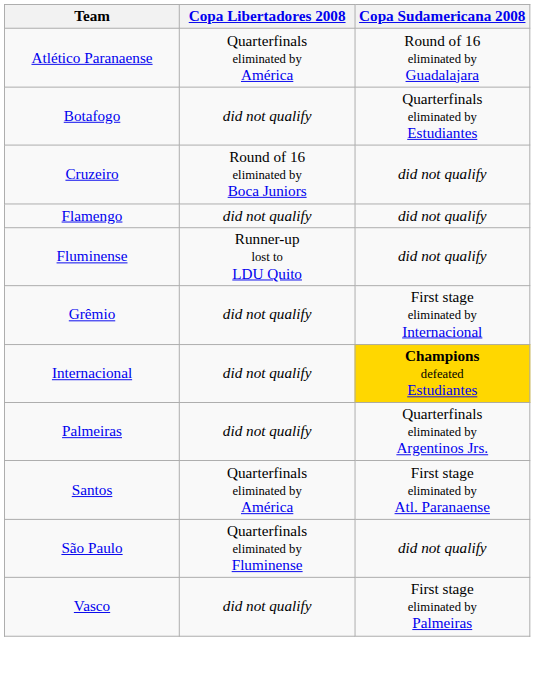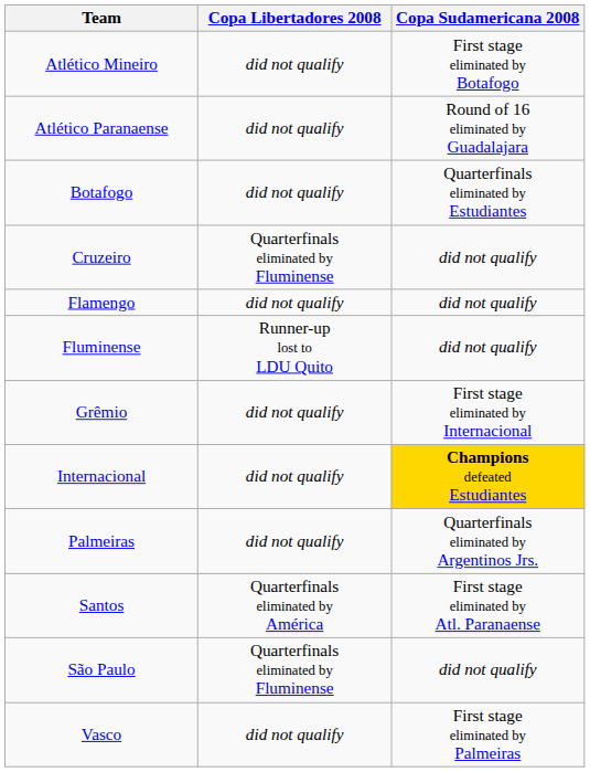 <table class="wikitable">
 <tr>
 <th width= 33%>Team</th>
 <th width= 33%><a href='#'>Copa Libertadores 2008</a></th>
 <th width= 33%><a href='#'>Copa Sudamericana 2008</a></th>
 </tr>
 <tr align="center">
+<td><a href='#'>Atlético Mineiro</a></td>
+<td><em>did not qualify</em></td>
+<td>First stage<br><small>eliminated by</small><br> <a href='#'>Botafogo</a></td>
+</tr>
+<tr align="center">
 <td><a href='#'>Atlético Paranaense</a></td>
-<td>Quarterfinals<br><small>eliminated by</small><br> <a href='#'>América</a></td>
+<td><em>did not qualify</em></td>
 <td>Round of 16<br><small>eliminated by</small><br> <a href='#'>Guadalajara</a></td>
 </tr>
 <tr align="center">
 <td><a href='#'>Botafogo</a></td>
 <td><em>did not qualify</em></td>
 <td>Quarterfinals<br><small>eliminated by</small><br> <a href='#'>Estudiantes</a></td>
 </tr>
 <tr align="center">
 <td><a href='#'>Cruzeiro</a></td>
-<td>Round of 16<br><small>eliminated by</small><br> <a href='#'>Boca Juniors</a></td>
+<td>Quarterfinals<br><small>eliminated by</small><br> <a href='#'>Fluminense</a></td>
 <td><em>did not qualify</em></td>
 </tr>
 <tr align="center">
 <td><a href='#'>Flamengo</a></td>
 <td><em>did not qualify</em></td>
 <td><em>did not qualify</em></td>
 </tr>
 <tr align="center">
 <td><a href='#'>Fluminense</a></td>
 <td>Runner-up<br><small>lost to</small><br> <a href='#'>LDU Quito</a></td>
 <td><em>did not qualify</em></td>
 </tr>
 <tr align="center">
 <td><a href='#'>Grêmio</a></td>
 <td><em>did not qualify</em></td>
 <td>First stage<br><small>eliminated by</small><br> <a href='#'>Internacional</a></td>
 </tr>
 <tr align="center">
 <td><a href='#'>Internacional</a></td>
 <td><em>did not qualify</em></td>
 <td bgcolor = "gold"><strong>Champions</strong><br><small>defeated</small><br> <a href='#'>Estudiantes</a></td>
 </tr>
 <tr align="center">
 <td><a href='#'>Palmeiras</a></td>
 <td><em>did not qualify</em></td>
 <td>Quarterfinals<br><small>eliminated by</small><br> <a href='#'>Argentinos Jrs.</a></td>
 </tr>
 <tr align="center">
 <td><a href='#'>Santos</a></td>
 <td>Quarterfinals<br><small>eliminated by</small><br> <a href='#'>América</a></td>
 <td>First stage<br><small>eliminated by</small><br> <a href='#'>Atl. Paranaense</a></td>
 </tr>
 <tr align="center">
 <td><a href='#'>São Paulo</a></td>
 <td>Quarterfinals<br><small>eliminated by</small><br> <a href='#'>Fluminense</a></td>
 <td><em>did not qualify</em></td>
 </tr>
 <tr align="center">
 <td><a href='#'>Vasco</a></td>
 <td><em>did not qualify</em></td>
 <td>First stage<br><small>eliminated by</small><br> <a href='#'>Palmeiras</a></td>
 </tr>
 </table>
